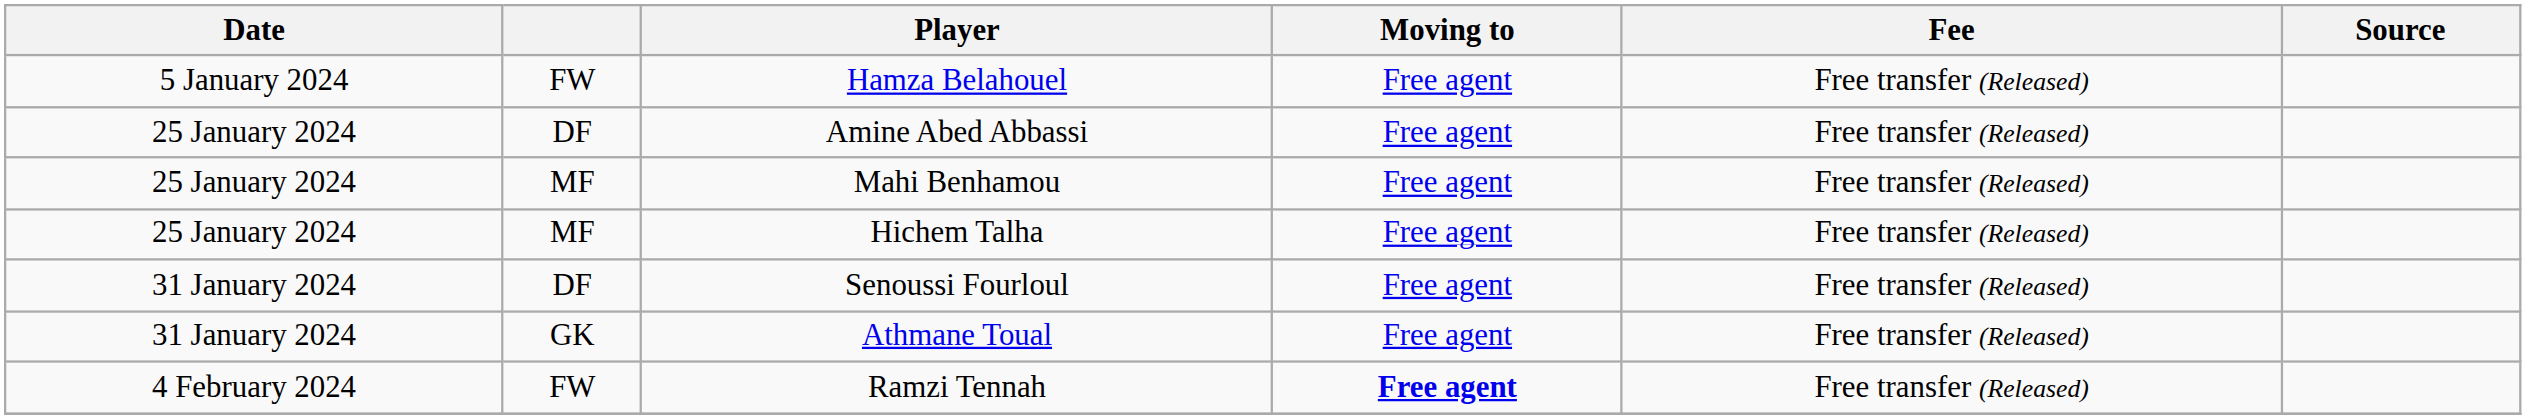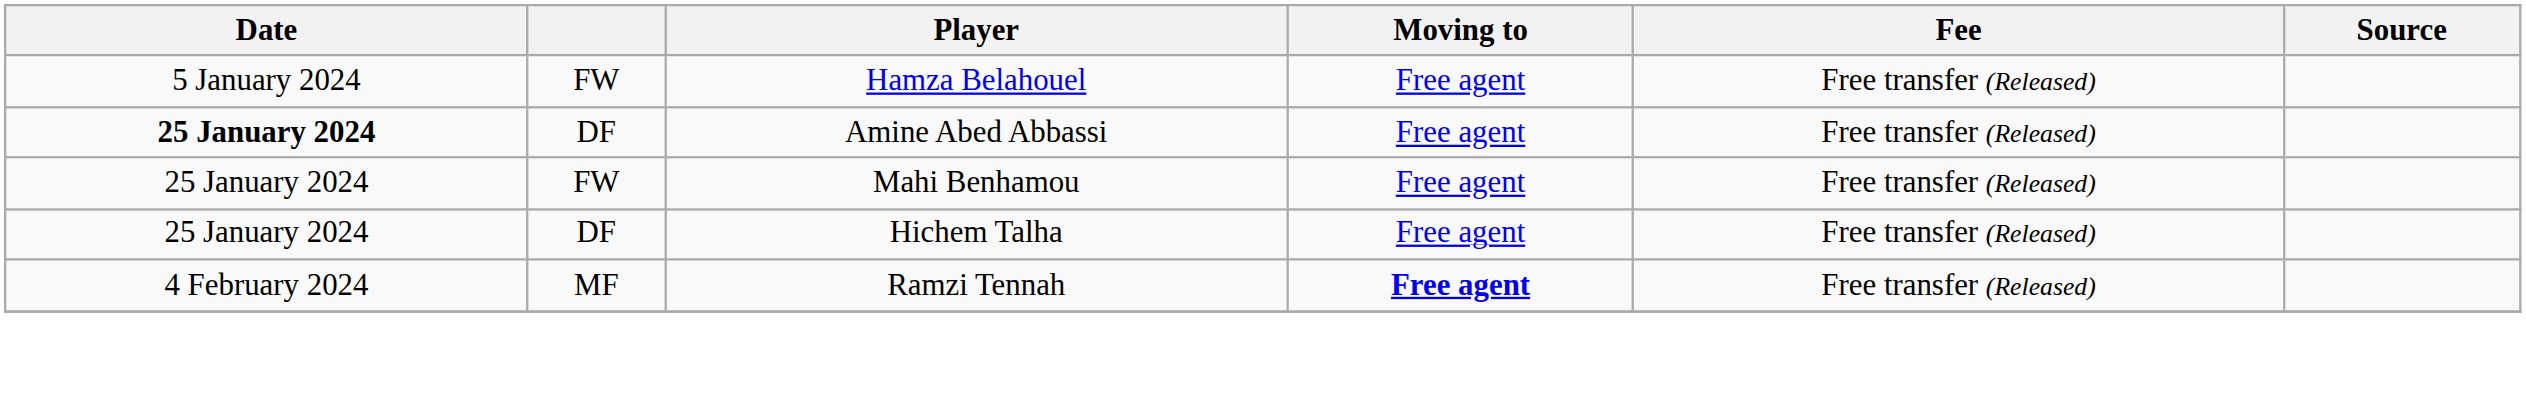 <table class="wikitable sortable" style="width:70%; text-align:center; font-size:85%; text-align:centre;">
 <tr>
 <th>Date</th>
 <th></th>
 <th>Player</th>
 <th>Moving to</th>
 <th>Fee</th>
 <th>Source</th>
 </tr>
 <tr>
 <td>5 January 2024</td>
 <td>FW</td>
 <td> <a href='#'>Hamza Belahouel</a></td>
 <td><a href='#'>Free agent</a></td>
 <td>Free transfer <small><em>(Released)</em></small></td>
 <td></td>
 </tr>
 <tr>
-<td>25 January 2024</td>
+<td><strong>25 January 2024</strong></td>
 <td>DF</td>
 <td> Amine Abed Abbassi</td>
 <td><a href='#'>Free agent</a></td>
 <td>Free transfer <small><em>(Released)</em></small></td>
 <td></td>
 </tr>
 <tr>
 <td>25 January 2024</td>
-<td>MF</td>
+<td>FW</td>
 <td> Mahi Benhamou</td>
 <td><a href='#'>Free agent</a></td>
 <td>Free transfer <small><em>(Released)</em></small></td>
 <td></td>
 </tr>
 <tr>
 <td>25 January 2024</td>
-<td>MF</td>
+<td>DF</td>
 <td> Hichem Talha</td>
 <td><a href='#'>Free agent</a></td>
 <td>Free transfer <small><em>(Released)</em></small></td>
 <td></td>
 </tr>
 <tr>
-<td>31 January 2024</td>
-<td>DF</td>
-<td> Senoussi Fourloul</td>
-<td><a href='#'>Free agent</a></td>
-<td>Free transfer <small><em>(Released)</em></small></td>
-<td></td>
-</tr>
-<tr>
-<td>31 January 2024</td>
-<td>GK</td>
-<td> <a href='#'>Athmane Toual</a></td>
-<td><a href='#'>Free agent</a></td>
-<td>Free transfer <small><em>(Released)</em></small></td>
-<td></td>
-</tr>
-<tr>
 <td>4 February 2024</td>
-<td>FW</td>
+<td>MF</td>
 <td> Ramzi Tennah</td>
 <td><strong><a href='#'>Free agent</a></strong></td>
 <td>Free transfer <small><em>(Released)</em></small></td>
 <td></td>
 </tr>
 <tr>
 </tr>
 </table>
